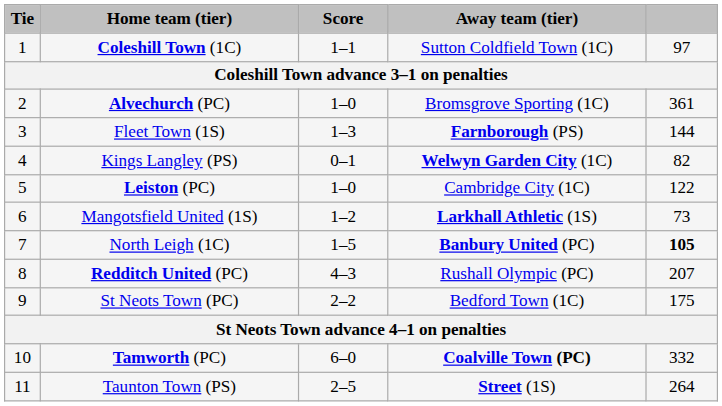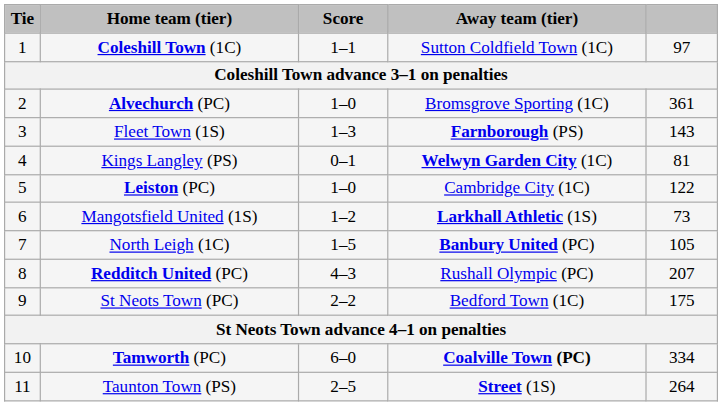 <table class="wikitable" style="width: 600px; background:WhiteSmoke; text-align:center; font-size:90%">
 <tr>
 <td scope="col" style="width:  5.00%; background:silver;"><strong>Tie</strong></td>
 <td scope="col" style="width: 36.25%; background:silver;"><strong>Home team (tier)</strong></td>
 <td scope="col" style="width: 12.50%; background:silver;"><strong>Score</strong></td>
 <td scope="col" style="width: 36.25%; background:silver;"><strong>Away team (tier)</strong></td>
 <td scope="col" style="width: 10.00%; background:silver;"><strong></strong></td>
 </tr>
 <tr>
 <td>1</td>
 <td><strong><a href='#'>Coleshill Town</a></strong> (1C)</td>
 <td>1–1</td>
 <td><a href='#'>Sutton Coldfield Town</a> (1C)</td>
 <td>97</td>
 </tr>
 <tr>
 <th colspan="5">Coleshill Town advance 3–1 on penalties</th>
 </tr>
 <tr>
 <td>2</td>
 <td><strong><a href='#'>Alvechurch</a></strong> (PC)</td>
 <td>1–0</td>
 <td><a href='#'>Bromsgrove Sporting</a> (1C)</td>
 <td>361</td>
 </tr>
 <tr>
 <td>3</td>
 <td><a href='#'>Fleet Town</a> (1S)</td>
 <td>1–3</td>
 <td><strong><a href='#'>Farnborough</a></strong> (PS)</td>
-<td>144</td>
+<td>143</td>
 </tr>
 <tr>
 <td>4</td>
 <td><a href='#'>Kings Langley</a> (PS)</td>
 <td>0–1</td>
 <td><strong><a href='#'>Welwyn Garden City</a></strong> (1C)</td>
-<td>82</td>
+<td>81</td>
 </tr>
 <tr>
 <td>5</td>
 <td><strong><a href='#'>Leiston</a></strong> (PC)</td>
 <td>1–0</td>
 <td><a href='#'>Cambridge City</a> (1C)</td>
 <td>122</td>
 </tr>
 <tr>
 <td>6</td>
 <td><a href='#'>Mangotsfield United</a> (1S)</td>
 <td>1–2</td>
 <td><strong><a href='#'>Larkhall Athletic</a></strong> (1S)</td>
 <td>73</td>
 </tr>
 <tr>
 <td>7</td>
 <td><a href='#'>North Leigh</a> (1C)</td>
 <td>1–5</td>
 <td><strong><a href='#'>Banbury United</a></strong> (PC)</td>
-<td><strong>105</strong></td>
+<td>105</td>
 </tr>
 <tr>
 <td>8</td>
 <td><strong><a href='#'>Redditch United</a></strong> (PC)</td>
 <td>4–3</td>
 <td><a href='#'>Rushall Olympic</a> (PC)</td>
 <td>207</td>
 </tr>
 <tr>
 <td>9</td>
 <td><a href='#'>St Neots Town</a> (PC)</td>
 <td>2–2</td>
 <td><a href='#'>Bedford Town</a> (1C)</td>
 <td>175</td>
 </tr>
 <tr>
 <th colspan="5">St Neots Town advance 4–1 on penalties</th>
 </tr>
 <tr>
 <td>10</td>
 <td><strong><a href='#'>Tamworth</a></strong> (PC)</td>
 <td>6–0</td>
 <td><strong><a href='#'>Coalville Town</a> (PC)</strong></td>
-<td>332</td>
+<td>334</td>
 </tr>
 <tr>
 <td>11</td>
 <td><a href='#'>Taunton Town</a> (PS)</td>
 <td>2–5</td>
 <td><strong><a href='#'>Street</a></strong> (1S)</td>
 <td>264</td>
 </tr>
 </table>
